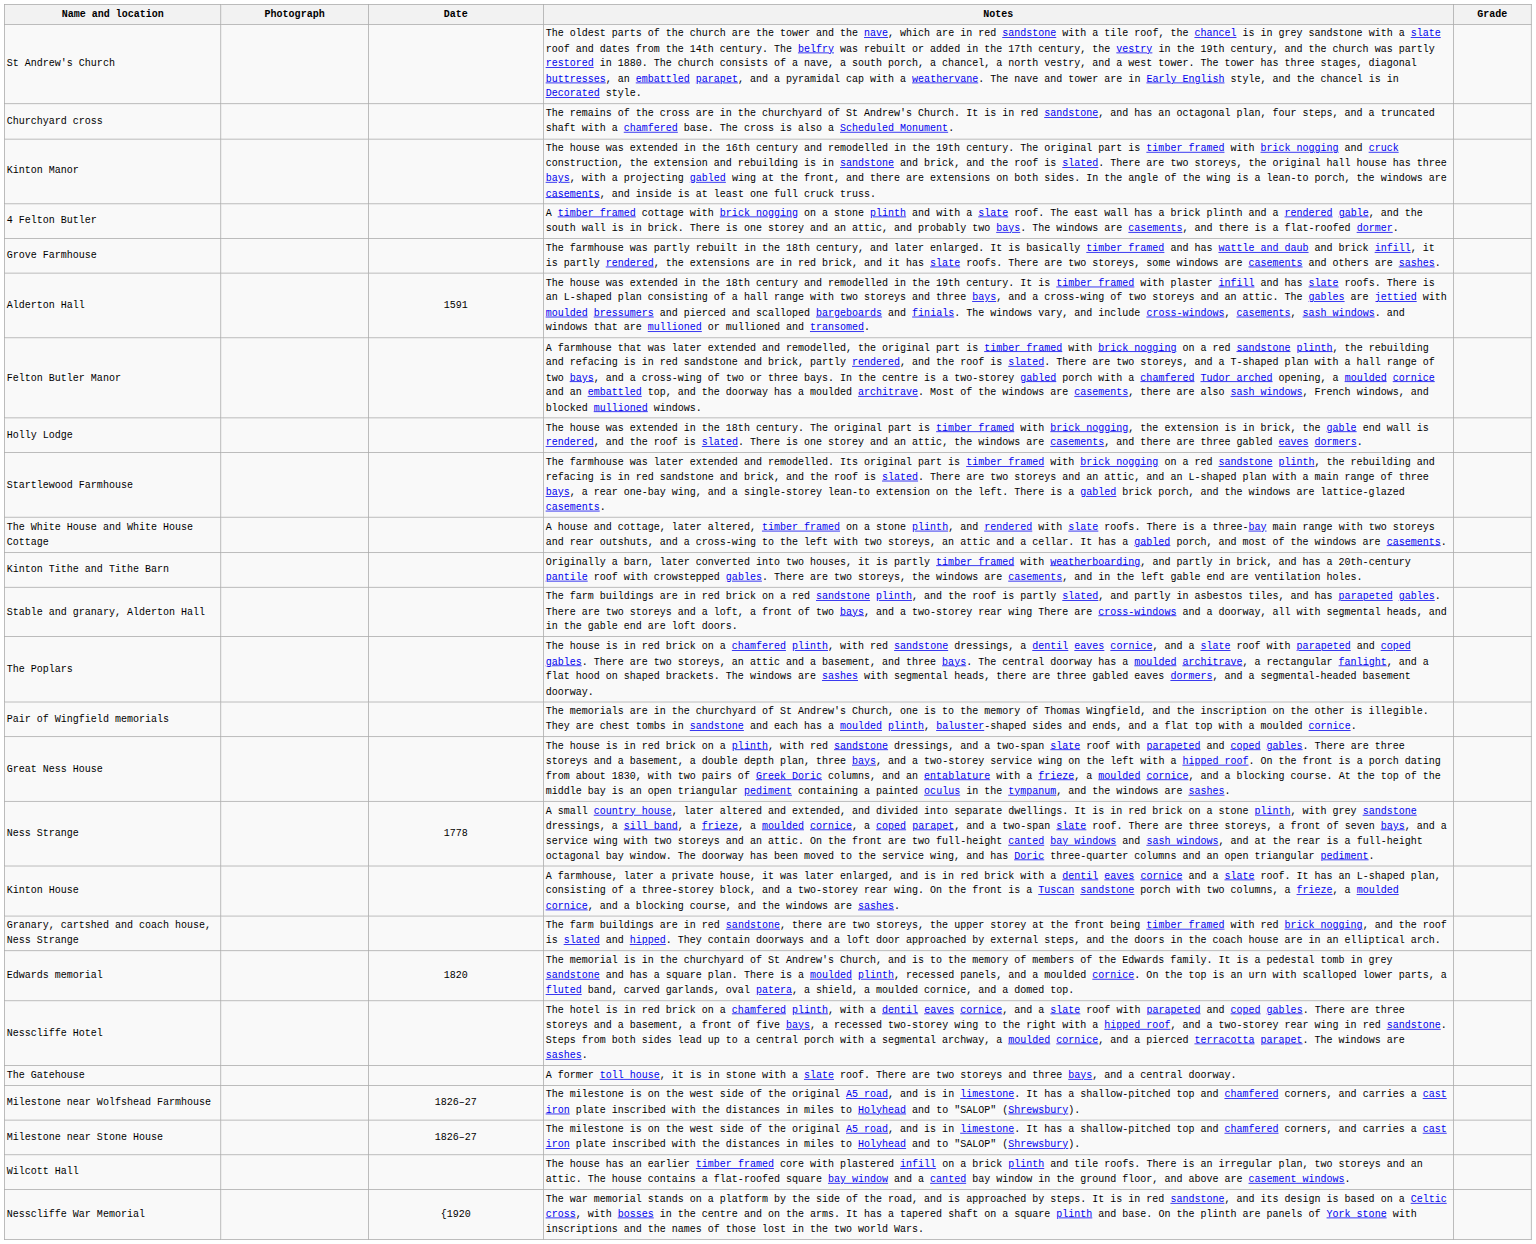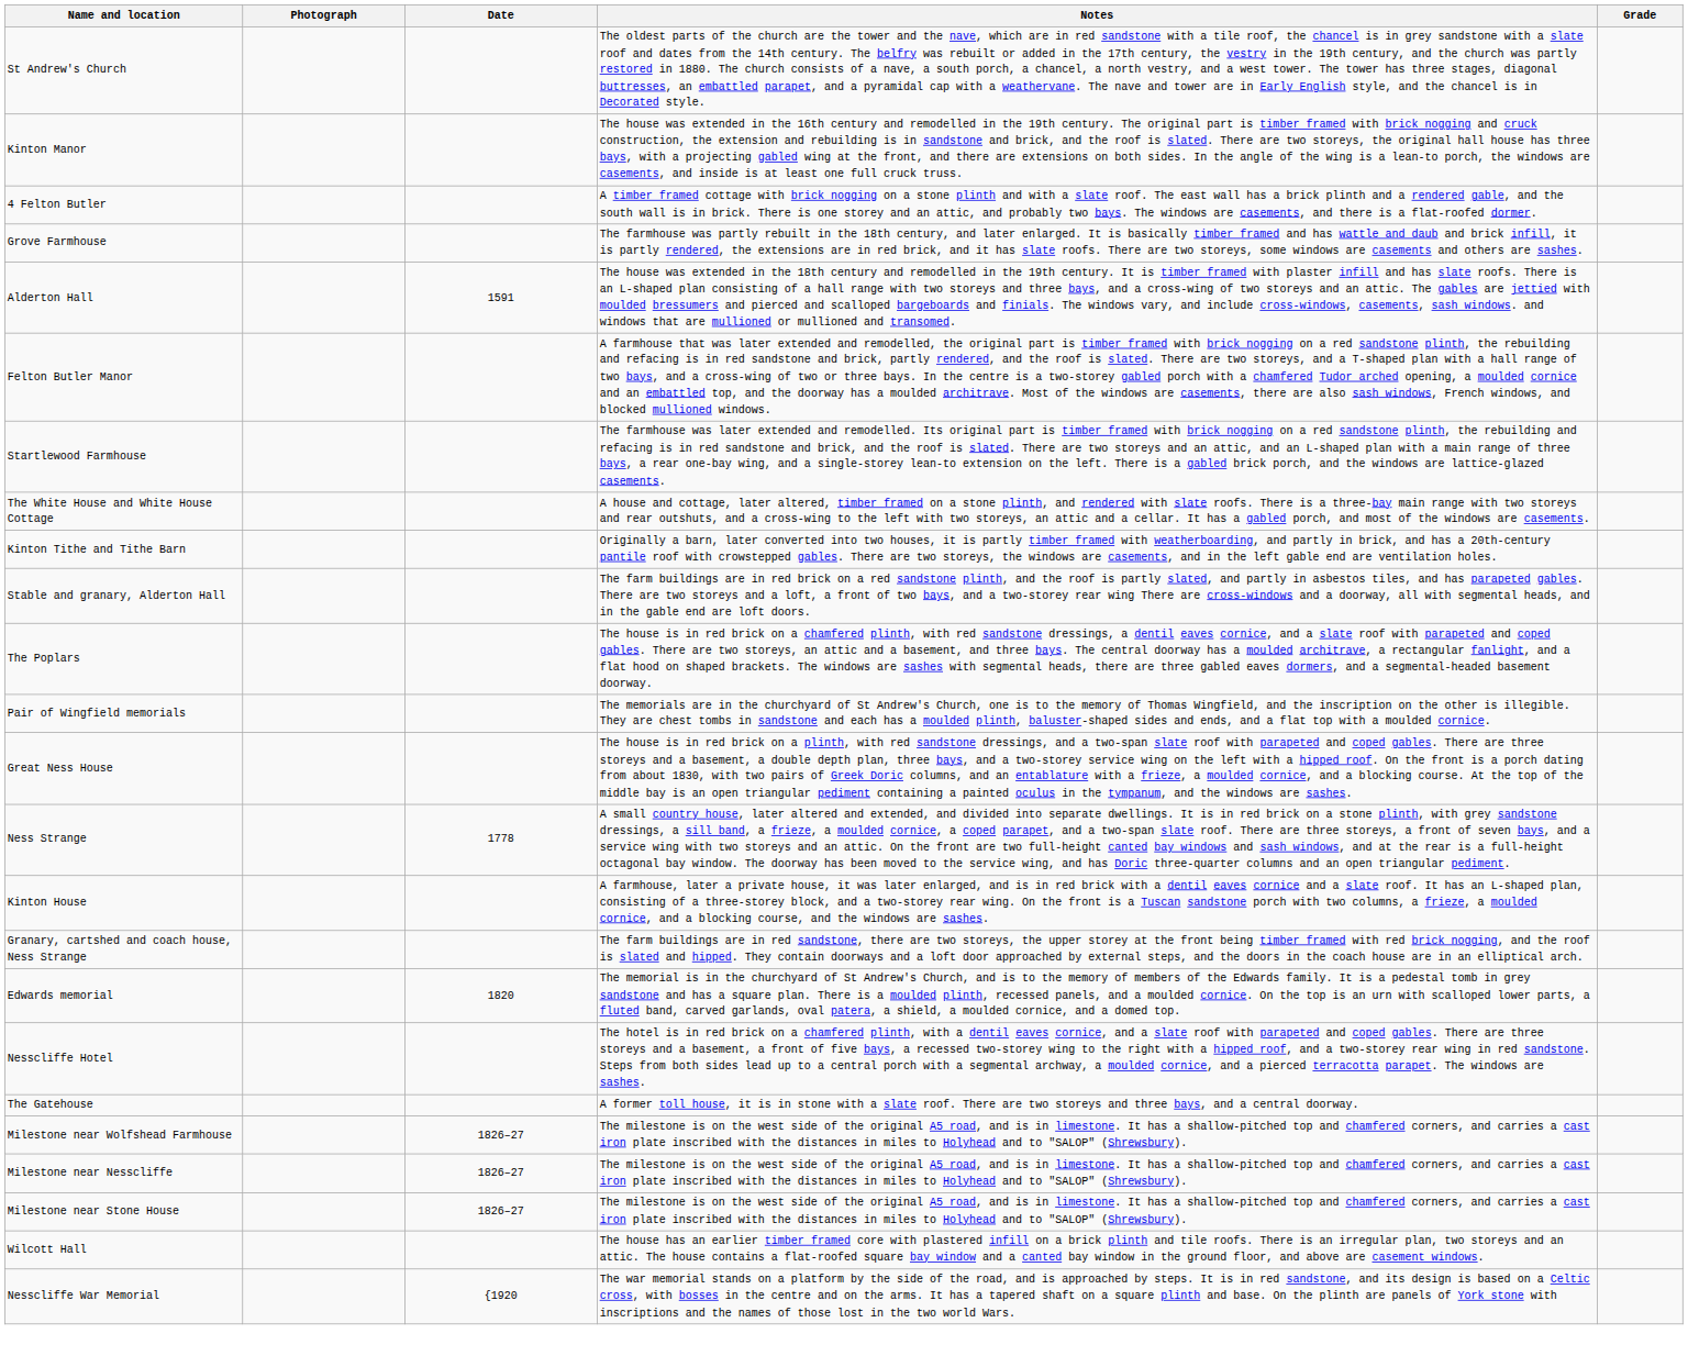 <table class="wikitable sortable plainrowheaders" style="width:100%; border:0; text-align:left; line-height:150%;">
 <tr>
 <th scope="col"  style="width:150px">Name and location</th>
 <th scope="col"  style="width:100px" class="unsortable">Photograph</th>
 <th scope="col"  style="width:120px">Date</th>
 <th scope="col"  style="width:650px" class="unsortable">Notes</th>
 <th scope="col"  style="width:50px">Grade</th>
 </tr>
 <tr>
 <td>St Andrew's Church<br><small></small></td>
 <td></td>
 <td align="center"></td>
 <td>The oldest parts of the church are the tower and the <a href='#'>nave</a>, which are in red <a href='#'>sandstone</a> with a tile roof, the <a href='#'>chancel</a> is in grey sandstone with a <a href='#'>slate</a> roof and dates from the 14th century.  The <a href='#'>belfry</a> was rebuilt or added in the 17th century, the <a href='#'>vestry</a> in the 19th century, and the church was partly <a href='#'>restored</a> in 1880.  The church consists of a nave, a south porch, a chancel, a north vestry, and a west tower.  The tower has three stages, diagonal <a href='#'>buttresses</a>, an <a href='#'>embattled</a> <a href='#'>parapet</a>, and a pyramidal cap with a <a href='#'>weathervane</a>.  The nave and tower are in <a href='#'>Early English</a> style, and the chancel is in <a href='#'>Decorated</a> style.</td>
-<td align="center" ></td>
-</tr>
-<tr>
-<td>Churchyard cross<br><small></small></td>
-<td></td>
-<td align="center"></td>
-<td>The remains of the cross are in the churchyard of St Andrew's Church.  It is in red <a href='#'>sandstone</a>, and has an octagonal plan, four steps, and a truncated shaft with a <a href='#'>chamfered</a> base.  The cross is also a <a href='#'>Scheduled Monument</a>.</td>
 <td align="center" ></td>
 </tr>
 <tr>
 <td>Kinton Manor<br><small></small></td>
 <td></td>
 <td align="center"></td>
 <td>The house was extended in the 16th century and remodelled in the 19th century.  The original part is <a href='#'>timber framed</a> with <a href='#'>brick nogging</a> and <a href='#'>cruck</a> construction, the extension and rebuilding is in <a href='#'>sandstone</a> and brick, and the roof is <a href='#'>slated</a>.  There are two storeys, the original hall house has three <a href='#'>bays</a>, with a projecting <a href='#'>gabled</a> wing at the front, and there are extensions on both sides.  In the angle of the wing is a lean-to porch, the windows are <a href='#'>casements</a>, and inside is at least one full cruck truss.</td>
 <td align="center" ></td>
 </tr>
 <tr>
 <td>4 Felton Butler<br><small></small></td>
 <td></td>
 <td align="center"></td>
 <td>A <a href='#'>timber framed</a> cottage with <a href='#'>brick nogging</a> on a stone <a href='#'>plinth</a> and with a <a href='#'>slate</a> roof.  The east wall has a brick plinth and a <a href='#'>rendered</a> <a href='#'>gable</a>, and the south wall is in brick.  There is one storey and an attic, and probably two <a href='#'>bays</a>.  The windows are <a href='#'>casements</a>, and there is a flat-roofed <a href='#'>dormer</a>.</td>
 <td align="center" ></td>
 </tr>
 <tr>
 <td>Grove Farmhouse<br><small></small></td>
 <td></td>
 <td align="center"></td>
 <td>The farmhouse was partly rebuilt in the 18th century, and later enlarged.  It is basically <a href='#'>timber framed</a> and has <a href='#'>wattle and daub</a> and brick <a href='#'>infill</a>, it is partly <a href='#'>rendered</a>, the extensions are in red brick, and it has <a href='#'>slate</a> roofs.  There are two storeys, some windows are <a href='#'>casements</a> and others are <a href='#'>sashes</a>.</td>
 <td align="center" ></td>
 </tr>
 <tr>
 <td>Alderton Hall<br><small></small></td>
 <td></td>
 <td align="center">1591</td>
 <td>The house was extended in the 18th century and remodelled in the 19th century.  It is <a href='#'>timber framed</a> with plaster <a href='#'>infill</a> and has <a href='#'>slate</a> roofs.  There is an L-shaped plan consisting of a hall range with two storeys and three <a href='#'>bays</a>, and a cross-wing of two storeys and an attic.  The <a href='#'>gables</a> are <a href='#'>jettied</a> with <a href='#'>moulded</a> <a href='#'>bressumers</a> and pierced and scalloped <a href='#'>bargeboards</a> and <a href='#'>finials</a>.  The windows vary, and include <a href='#'>cross-windows</a>, <a href='#'>casements</a>, <a href='#'>sash windows</a>. and windows that are <a href='#'>mullioned</a> or mullioned and <a href='#'>transomed</a>.</td>
 <td align="center" ></td>
 </tr>
 <tr>
 <td>Felton Butler Manor<br><small></small></td>
 <td></td>
 <td align="center"></td>
 <td>A farmhouse that was later extended and remodelled, the original part is <a href='#'>timber framed</a> with <a href='#'>brick nogging</a> on a red <a href='#'>sandstone</a> <a href='#'>plinth</a>, the rebuilding and refacing is in red sandstone and brick, partly <a href='#'>rendered</a>, and the roof is <a href='#'>slated</a>.  There are two storeys, and a T-shaped plan with a hall range of two <a href='#'>bays</a>, and a cross-wing of two or three bays.  In the centre is a two-storey <a href='#'>gabled</a> porch with a <a href='#'>chamfered</a> <a href='#'>Tudor arched</a> opening, a <a href='#'>moulded</a> <a href='#'>cornice</a> and an <a href='#'>embattled</a> top, and the doorway has a moulded <a href='#'>architrave</a>.  Most of the windows are <a href='#'>casements</a>, there are also <a href='#'>sash windows</a>, French windows, and blocked <a href='#'>mullioned</a> windows.</td>
-<td align="center" ></td>
-</tr>
-<tr>
-<td>Holly Lodge<br><small></small></td>
-<td></td>
-<td align="center"></td>
-<td>The house was extended in the 18th century.  The original part is <a href='#'>timber framed</a> with <a href='#'>brick nogging</a>, the extension is in brick, the <a href='#'>gable</a> end wall is <a href='#'>rendered</a>, and the roof is <a href='#'>slated</a>.  There is one storey and an attic, the windows are <a href='#'>casements</a>, and there are three gabled <a href='#'>eaves</a> <a href='#'>dormers</a>.</td>
 <td align="center" ></td>
 </tr>
 <tr>
 <td>Startlewood Farmhouse<br><small></small></td>
 <td></td>
 <td align="center"></td>
 <td>The farmhouse was later extended and remodelled.  Its original part is <a href='#'>timber framed</a> with <a href='#'>brick nogging</a> on a red <a href='#'>sandstone</a> <a href='#'>plinth</a>, the rebuilding and refacing is in red sandstone and brick, and the roof is <a href='#'>slated</a>.  There are two storeys and an attic, and an L-shaped plan with a main range of three <a href='#'>bays</a>, a rear one-bay wing, and a single-storey lean-to extension on the left.  There is a <a href='#'>gabled</a> brick porch, and the windows are lattice-glazed <a href='#'>casements</a>.</td>
 <td align="center" ></td>
 </tr>
 <tr>
 <td>The White House and White House Cottage<br><small></small></td>
 <td></td>
 <td align="center"></td>
 <td>A house and cottage, later altered, <a href='#'>timber framed</a> on a stone <a href='#'>plinth</a>, and <a href='#'>rendered</a> with <a href='#'>slate</a> roofs.  There is a three-<a href='#'>bay</a> main range with two storeys and rear outshuts, and a cross-wing to the left with two storeys, an attic and a cellar.  It has a <a href='#'>gabled</a> porch, and most of the windows are <a href='#'>casements</a>.</td>
 <td align="center" ></td>
 </tr>
 <tr>
 <td>Kinton Tithe and Tithe Barn<br><small></small></td>
 <td></td>
 <td align="center"></td>
 <td>Originally a barn, later converted into two houses, it is partly <a href='#'>timber framed</a> with <a href='#'>weatherboarding</a>, and partly in brick, and has a 20th-century <a href='#'>pantile</a> roof with crowstepped <a href='#'>gables</a>.  There are two storeys, the windows are <a href='#'>casements</a>, and in the left gable end are ventilation holes.</td>
 <td align="center" ></td>
 </tr>
 <tr>
 <td>Stable and granary, Alderton Hall<br><small></small></td>
 <td></td>
 <td align="center"></td>
 <td>The farm buildings are in red brick on a red <a href='#'>sandstone</a> <a href='#'>plinth</a>, and the roof is partly <a href='#'>slated</a>, and partly in asbestos tiles, and has <a href='#'>parapeted</a> <a href='#'>gables</a>.  There are two storeys and a loft, a front of two <a href='#'>bays</a>, and a two-storey rear wing  There are <a href='#'>cross-windows</a> and a doorway, all with segmental heads, and in the gable end are loft doors.</td>
 <td align="center" ></td>
 </tr>
 <tr>
 <td>The Poplars<br><small></small></td>
 <td></td>
 <td align="center"></td>
 <td>The house is in red brick on a <a href='#'>chamfered</a> <a href='#'>plinth</a>, with red <a href='#'>sandstone</a> dressings, a <a href='#'>dentil</a> <a href='#'>eaves</a> <a href='#'>cornice</a>, and a <a href='#'>slate</a> roof with <a href='#'>parapeted</a> and <a href='#'>coped</a> <a href='#'>gables</a>.  There are two storeys, an attic and a basement, and three <a href='#'>bays</a>.  The central doorway has a <a href='#'>moulded</a> <a href='#'>architrave</a>, a rectangular <a href='#'>fanlight</a>, and a flat hood on shaped brackets.  The windows are <a href='#'>sashes</a> with segmental heads, there are three gabled eaves <a href='#'>dormers</a>, and a segmental-headed basement doorway.</td>
 <td align="center" ></td>
 </tr>
 <tr>
 <td>Pair of Wingfield memorials<br><small></small></td>
 <td></td>
 <td align="center"></td>
 <td>The memorials are in the churchyard of St Andrew's Church, one is to the memory of Thomas Wingfield, and the inscription on the other is illegible.  They are chest tombs in <a href='#'>sandstone</a> and each has a <a href='#'>moulded</a> <a href='#'>plinth</a>, <a href='#'>baluster</a>-shaped sides and ends, and a flat top with a moulded <a href='#'>cornice</a>.</td>
 <td align="center" ></td>
 </tr>
 <tr>
 <td>Great Ness House<br><small></small></td>
 <td></td>
 <td align="center"></td>
 <td>The house is in red brick on a <a href='#'>plinth</a>, with red <a href='#'>sandstone</a> dressings, and a two-span <a href='#'>slate</a> roof with <a href='#'>parapeted</a> and <a href='#'>coped</a> <a href='#'>gables</a>. There are three storeys and a basement, a double depth plan, three <a href='#'>bays</a>, and a two-storey service wing on the left with a <a href='#'>hipped roof</a>.  On the front is a porch dating from about 1830, with two pairs of <a href='#'>Greek Doric</a> columns, and an <a href='#'>entablature</a> with a <a href='#'>frieze</a>, a <a href='#'>moulded</a> <a href='#'>cornice</a>, and a blocking course.  At the top of the middle bay is an open triangular <a href='#'>pediment</a> containing a painted <a href='#'>oculus</a> in the <a href='#'>tympanum</a>, and the windows are <a href='#'>sashes</a>.</td>
 <td align="center" ></td>
 </tr>
 <tr>
 <td>Ness Strange<br><small></small></td>
 <td></td>
 <td align="center">1778</td>
 <td>A small <a href='#'>country house</a>, later altered and extended, and divided into separate dwellings.  It is in red brick on a stone <a href='#'>plinth</a>, with grey <a href='#'>sandstone</a> dressings, a <a href='#'>sill band</a>, a <a href='#'>frieze</a>, a <a href='#'>moulded</a> <a href='#'>cornice</a>, a <a href='#'>coped</a> <a href='#'>parapet</a>, and a two-span <a href='#'>slate</a> roof.  There are three storeys, a front of seven <a href='#'>bays</a>, and a service wing with two storeys and an attic.  On the front are two full-height <a href='#'>canted</a> <a href='#'>bay windows</a> and <a href='#'>sash windows</a>, and at the rear is a full-height octagonal bay window.  The doorway has been moved to the service wing, and has <a href='#'>Doric</a> three-quarter columns and an open triangular <a href='#'>pediment</a>.</td>
 <td align="center" ></td>
 </tr>
 <tr>
 <td>Kinton House<br><small></small></td>
 <td></td>
 <td align="center"></td>
 <td>A farmhouse, later a private house, it was later enlarged, and is in red brick with a <a href='#'>dentil</a> <a href='#'>eaves</a> <a href='#'>cornice</a> and a <a href='#'>slate</a> roof.  It has an L-shaped plan, consisting of a three-storey block, and a two-storey rear wing.  On the front is a <a href='#'>Tuscan</a> <a href='#'>sandstone</a> porch with two columns, a <a href='#'>frieze</a>, a <a href='#'>moulded</a> <a href='#'>cornice</a>, and a blocking course, and the windows are <a href='#'>sashes</a>.</td>
 <td align="center" ></td>
 </tr>
 <tr>
 <td>Granary, cartshed and coach house, Ness Strange<br><small></small></td>
 <td></td>
 <td align="center"></td>
 <td>The farm buildings are in red <a href='#'>sandstone</a>, there are two storeys, the upper storey at the front being <a href='#'>timber framed</a> with red <a href='#'>brick nogging</a>, and the roof is <a href='#'>slated</a> and <a href='#'>hipped</a>.  They contain doorways and a loft door approached by external steps, and the doors in the coach house are in an elliptical arch.</td>
 <td align="center" ></td>
 </tr>
 <tr>
 <td>Edwards memorial<br><small></small></td>
 <td></td>
 <td align="center">1820</td>
 <td>The memorial is in the churchyard of St Andrew's Church, and is to the memory of members of the Edwards family.  It is a pedestal tomb in grey <a href='#'>sandstone</a> and has a square plan.  There is a <a href='#'>moulded</a> <a href='#'>plinth</a>, recessed panels, and a moulded <a href='#'>cornice</a>.  On the top is an urn with scalloped lower parts, a <a href='#'>fluted</a> band, carved garlands, oval <a href='#'>patera</a>, a shield, a moulded cornice, and a domed top.</td>
 <td align="center" ></td>
 </tr>
 <tr>
 <td>Nesscliffe Hotel<br><small></small></td>
 <td></td>
 <td align="center"></td>
 <td>The hotel is in red brick on a <a href='#'>chamfered</a> <a href='#'>plinth</a>, with a <a href='#'>dentil</a> <a href='#'>eaves</a> <a href='#'>cornice</a>, and a <a href='#'>slate</a> roof with <a href='#'>parapeted</a> and <a href='#'>coped</a> <a href='#'>gables</a>.  There are three storeys and a basement, a front of five <a href='#'>bays</a>, a recessed two-storey wing to the right with a <a href='#'>hipped roof</a>, and a two-storey rear wing in red <a href='#'>sandstone</a>.  Steps from both sides lead up to a central porch with a segmental archway, a <a href='#'>moulded</a> <a href='#'>cornice</a>, and a pierced <a href='#'>terracotta</a> <a href='#'>parapet</a>.  The windows are <a href='#'>sashes</a>.</td>
 <td align="center" ></td>
 </tr>
 <tr>
 <td>The Gatehouse<br><small></small></td>
 <td></td>
 <td align="center"></td>
 <td>A former <a href='#'>toll house</a>, it is in stone with a <a href='#'>slate</a> roof.  There are two storeys and three <a href='#'>bays</a>, and a central doorway.</td>
 <td align="center" ></td>
 </tr>
 <tr>
 <td>Milestone near Wolfshead Farmhouse<br><small></small></td>
 <td></td>
 <td align="center">1826–27</td>
 <td>The milestone is on the west side of the original <a href='#'>A5 road</a>, and is in <a href='#'>limestone</a>.  It has a shallow-pitched top and <a href='#'>chamfered</a> corners, and carries a <a href='#'>cast iron</a> plate inscribed with the distances in miles to <a href='#'>Holyhead</a> and to "SALOP" (<a href='#'>Shrewsbury</a>).</td>
 <td align="center" ></td>
 </tr>
 <tr>
+<td>Milestone near Nesscliffe<br><small></small></td>
+<td></td>
+<td align="center">1826–27</td>
+<td>The milestone is on the west side of the original <a href='#'>A5 road</a>, and is in <a href='#'>limestone</a>.  It has a shallow-pitched top and <a href='#'>chamfered</a> corners, and carries a <a href='#'>cast iron</a> plate inscribed with the distances in miles to <a href='#'>Holyhead</a> and to "SALOP" (<a href='#'>Shrewsbury</a>).</td>
+<td align="center" ></td>
+</tr>
+<tr>
 <td>Milestone near Stone House<br><small></small></td>
 <td></td>
 <td align="center">1826–27</td>
 <td>The milestone is on the west side of the original <a href='#'>A5 road</a>, and is in <a href='#'>limestone</a>.  It has a shallow-pitched top and <a href='#'>chamfered</a> corners, and carries a <a href='#'>cast iron</a> plate inscribed with the distances in miles to <a href='#'>Holyhead</a> and to "SALOP" (<a href='#'>Shrewsbury</a>).</td>
 <td align="center" ></td>
 </tr>
 <tr>
 <td>Wilcott Hall<br><small></small></td>
 <td></td>
 <td align="center"></td>
 <td>The house has an earlier <a href='#'>timber framed</a> core with plastered <a href='#'>infill</a> on a brick <a href='#'>plinth</a> and tile roofs.  There is an irregular plan, two storeys and an attic.  The house contains a flat-roofed square <a href='#'>bay window</a> and a <a href='#'>canted</a> bay window in the ground floor, and above are <a href='#'>casement windows</a>.</td>
 <td align="center" ></td>
 </tr>
 <tr>
 <td>Nesscliffe War Memorial<br><small></small></td>
 <td></td>
 <td align="center">{1920</td>
 <td>The war memorial stands on a platform by the side of the road, and is approached by steps.  It is in red <a href='#'>sandstone</a>, and its design is based on a <a href='#'>Celtic cross</a>, with <a href='#'>bosses</a> in the centre and on the arms.  It has a tapered shaft on a square <a href='#'>plinth</a> and base.  On the plinth are panels of <a href='#'>York stone</a> with inscriptions and the names of those lost in the two world Wars.</td>
 <td align="center" ></td>
 </tr>
 <tr>
 </tr>
 </table>
